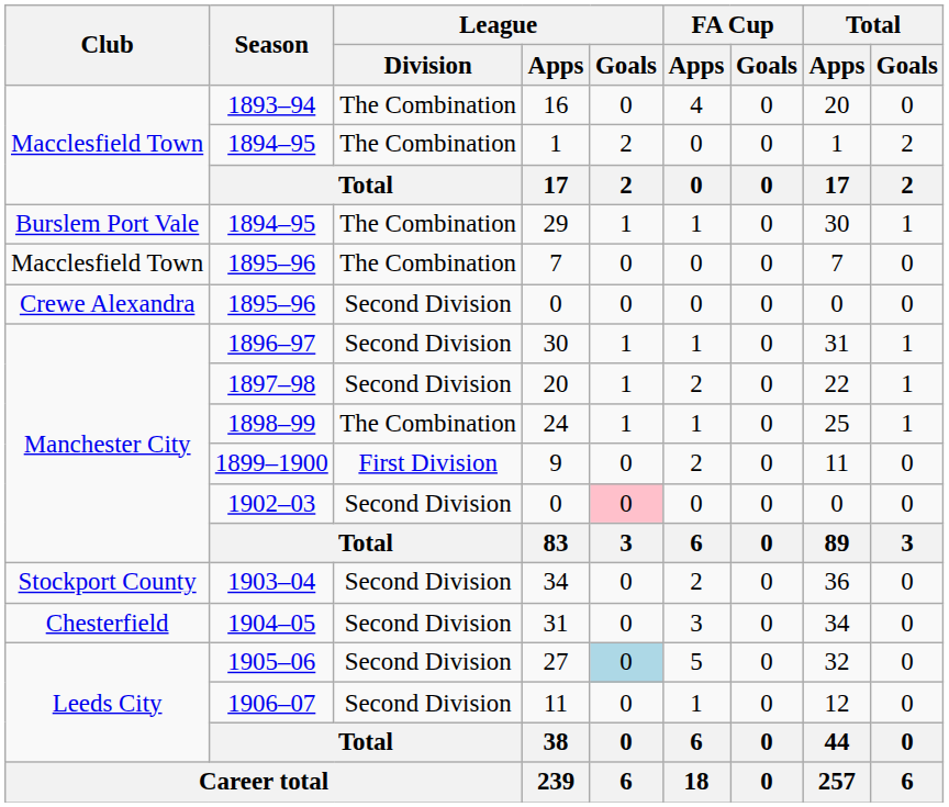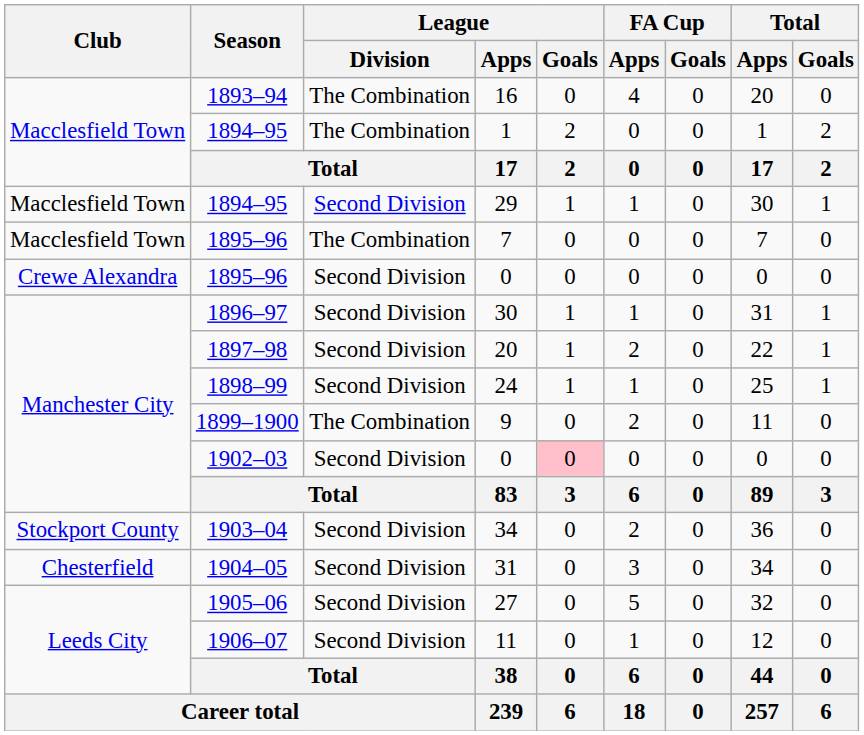 <table class="wikitable" style="text-align: center;">
 <tr>
 <th rowspan="2">Club</th>
 <th rowspan="2">Season</th>
 <th colspan="3">League</th>
 <th colspan="2">FA Cup</th>
 <th colspan="2">Total</th>
 </tr>
 <tr>
 <th>Division</th>
 <th>Apps</th>
 <th>Goals</th>
 <th>Apps</th>
 <th>Goals</th>
 <th>Apps</th>
 <th>Goals</th>
 </tr>
 <tr>
 <td rowspan="3"><a href='#'>Macclesfield Town</a></td>
 <td><a href='#'>1893–94</a></td>
 <td>The Combination</td>
 <td>16</td>
 <td>0</td>
 <td>4</td>
 <td>0</td>
 <td>20</td>
 <td>0</td>
 </tr>
 <tr>
 <td><a href='#'>1894–95</a></td>
 <td>The Combination</td>
 <td>1</td>
 <td>2</td>
 <td>0</td>
 <td>0</td>
 <td>1</td>
 <td>2</td>
 </tr>
 <tr>
 <th colspan="2">Total</th>
 <th>17</th>
 <th>2</th>
 <th>0</th>
 <th>0</th>
 <th>17</th>
 <th>2</th>
 </tr>
 <tr>
-<td><a href='#'>Burslem Port Vale</a></td>
+<td>Macclesfield Town</td>
 <td><a href='#'>1894–95</a></td>
-<td>The Combination</td>
+<td><a href='#'>Second Division</a></td>
 <td>29</td>
 <td>1</td>
 <td>1</td>
 <td>0</td>
 <td>30</td>
 <td>1</td>
 </tr>
 <tr>
 <td>Macclesfield Town</td>
 <td><a href='#'>1895–96</a></td>
 <td>The Combination</td>
 <td>7</td>
 <td>0</td>
 <td>0</td>
 <td>0</td>
 <td>7</td>
 <td>0</td>
 </tr>
 <tr>
 <td><a href='#'>Crewe Alexandra</a></td>
 <td><a href='#'>1895–96</a></td>
 <td>Second Division</td>
 <td>0</td>
 <td>0</td>
 <td>0</td>
 <td>0</td>
 <td>0</td>
 <td>0</td>
 </tr>
 <tr>
 <td rowspan="6"><a href='#'>Manchester City</a></td>
 <td><a href='#'>1896–97</a></td>
 <td>Second Division</td>
 <td>30</td>
 <td>1</td>
 <td>1</td>
 <td>0</td>
 <td>31</td>
 <td>1</td>
 </tr>
 <tr>
 <td><a href='#'>1897–98</a></td>
 <td>Second Division</td>
 <td>20</td>
 <td>1</td>
 <td>2</td>
 <td>0</td>
 <td>22</td>
 <td>1</td>
 </tr>
 <tr>
 <td><a href='#'>1898–99</a></td>
-<td>The Combination</td>
+<td>Second Division</td>
 <td>24</td>
 <td>1</td>
 <td>1</td>
 <td>0</td>
 <td>25</td>
 <td>1</td>
 </tr>
 <tr>
 <td><a href='#'>1899–1900</a></td>
-<td><a href='#'>First Division</a></td>
+<td>The Combination</td>
 <td>9</td>
 <td>0</td>
 <td>2</td>
 <td>0</td>
 <td>11</td>
 <td>0</td>
 </tr>
 <tr>
 <td><a href='#'>1902–03</a></td>
 <td>Second Division</td>
 <td>0</td>
 <td style="background: pink;">0</td>
 <td>0</td>
 <td>0</td>
 <td>0</td>
 <td>0</td>
 </tr>
 <tr>
 <th colspan="2">Total</th>
 <th>83</th>
 <th>3</th>
 <th>6</th>
 <th>0</th>
 <th>89</th>
 <th>3</th>
 </tr>
 <tr>
 <td><a href='#'>Stockport County</a></td>
 <td><a href='#'>1903–04</a></td>
 <td>Second Division</td>
 <td>34</td>
 <td>0</td>
 <td>2</td>
 <td>0</td>
 <td>36</td>
 <td>0</td>
 </tr>
 <tr>
 <td><a href='#'>Chesterfield</a></td>
 <td><a href='#'>1904–05</a></td>
 <td>Second Division</td>
 <td>31</td>
 <td>0</td>
 <td>3</td>
 <td>0</td>
 <td>34</td>
 <td>0</td>
 </tr>
 <tr>
 <td rowspan="3"><a href='#'>Leeds City</a></td>
 <td><a href='#'>1905–06</a></td>
 <td>Second Division</td>
 <td>27</td>
-<td style="background: lightblue;">0</td>
+<td>0</td>
 <td>5</td>
 <td>0</td>
 <td>32</td>
 <td>0</td>
 </tr>
 <tr>
 <td><a href='#'>1906–07</a></td>
 <td>Second Division</td>
 <td>11</td>
 <td>0</td>
 <td>1</td>
 <td>0</td>
 <td>12</td>
 <td>0</td>
 </tr>
 <tr>
 <th colspan="2">Total</th>
 <th>38</th>
 <th>0</th>
 <th>6</th>
 <th>0</th>
 <th>44</th>
 <th>0</th>
 </tr>
 <tr>
 <th colspan="3">Career total</th>
 <th>239</th>
 <th>6</th>
 <th>18</th>
 <th>0</th>
 <th>257</th>
 <th>6</th>
 </tr>
 </table>
